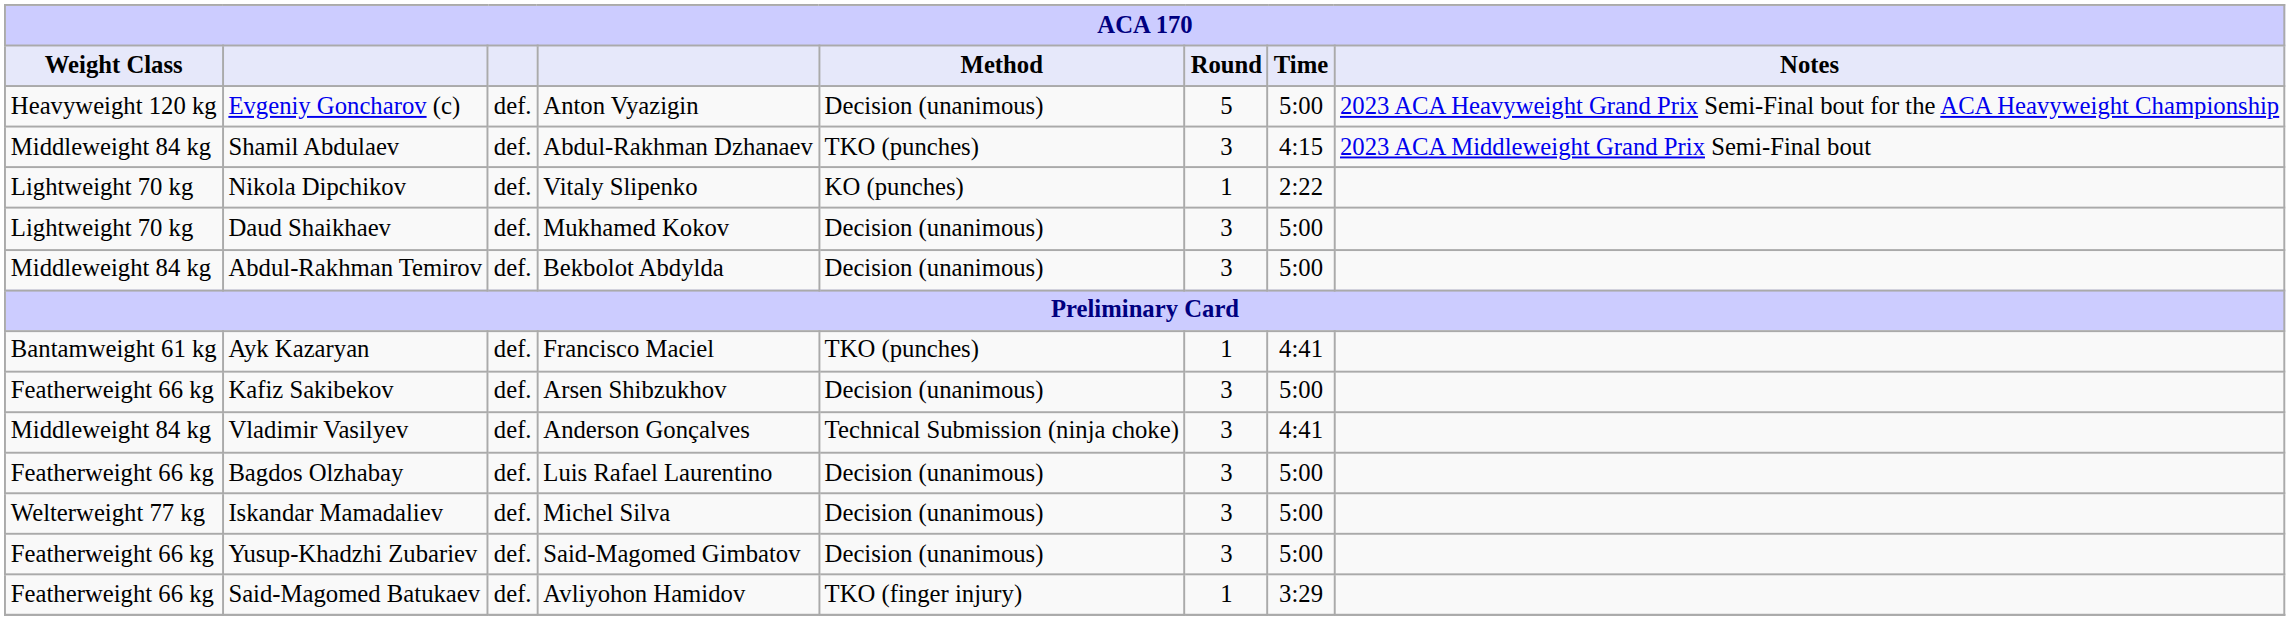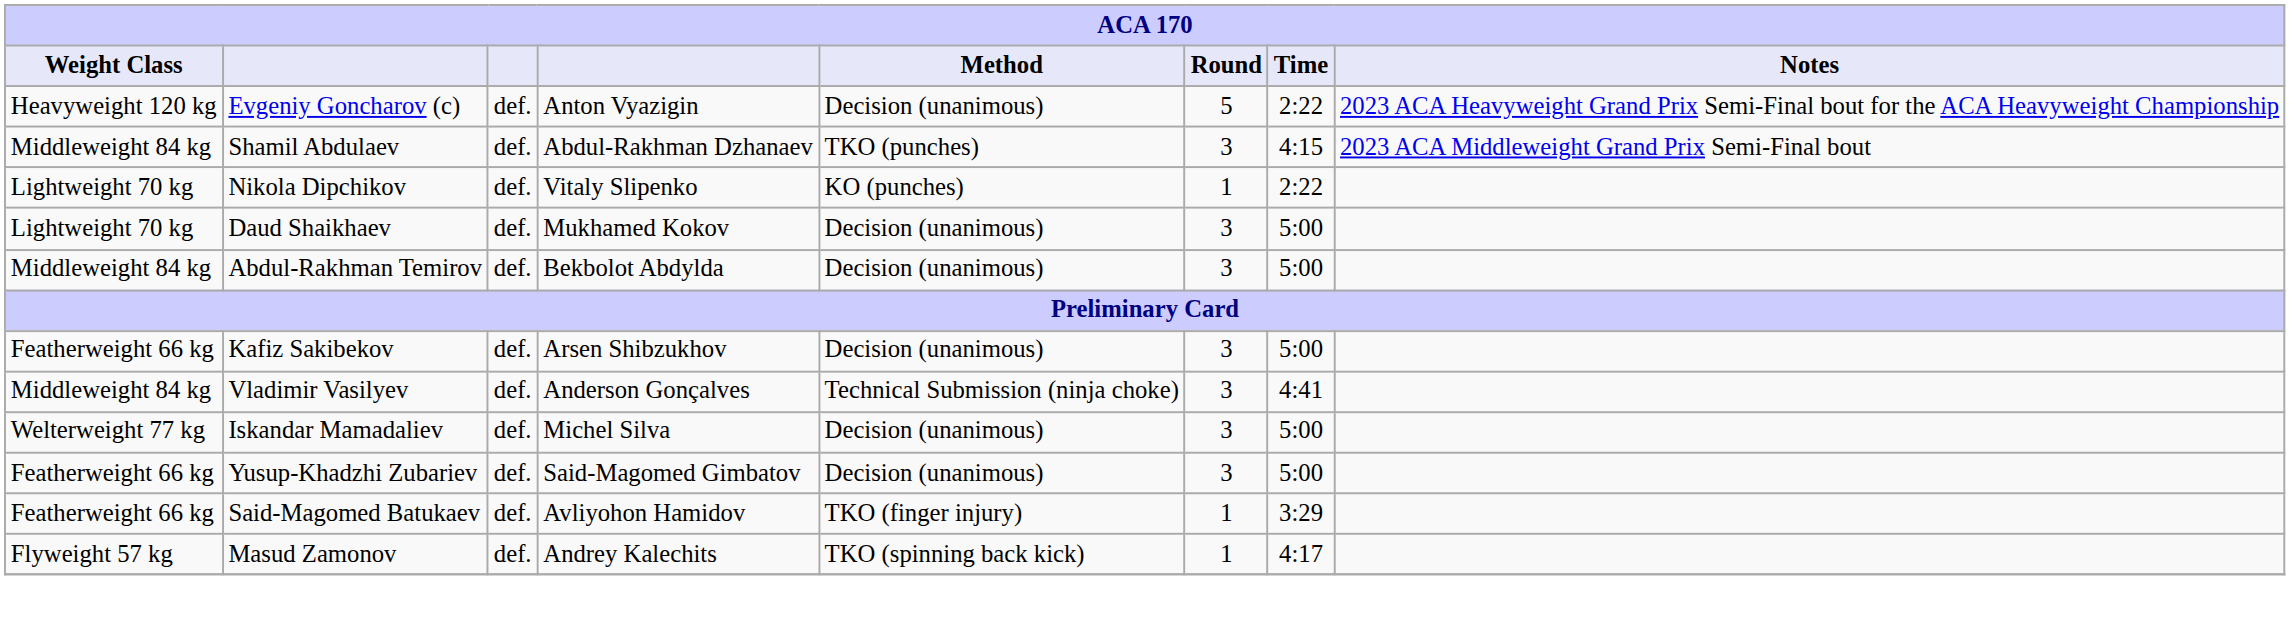 <table class="wikitable" style="font-size: 80%;">
 <tr>
 <th colspan="8" style="background-color: #ccf; color: #000080; text-align: center;"><strong>ACA 170</strong></th>
 </tr>
 <tr>
 <th colspan="1" style="background-color: #E6E8FA; color: #000000; text-align: center;">Weight Class</th>
 <th colspan="1" style="background-color: #E6E8FA; color: #000000; text-align: center;"></th>
 <th colspan="1" style="background-color: #E6E8FA; color: #000000; text-align: center;"></th>
 <th colspan="1" style="background-color: #E6E8FA; color: #000000; text-align: center;"></th>
 <th colspan="1" style="background-color: #E6E8FA; color: #000000; text-align: center;">Method</th>
 <th colspan="1" style="background-color: #E6E8FA; color: #000000; text-align: center;">Round</th>
 <th colspan="1" style="background-color: #E6E8FA; color: #000000; text-align: center;">Time</th>
 <th colspan="1" style="background-color: #E6E8FA; color: #000000; text-align: center;">Notes</th>
 </tr>
 <tr>
 <td>Heavyweight 120 kg</td>
 <td> <a href='#'>Evgeniy Goncharov</a> (c)</td>
 <td>def.</td>
 <td> Anton Vyazigin</td>
 <td>Decision (unanimous)</td>
 <td align=center>5</td>
-<td align=center>5:00</td>
+<td align=center>2:22</td>
 <td><a href='#'>2023 ACA Heavyweight Grand Prix</a> Semi-Final bout for the <a href='#'>ACA Heavyweight Championship</a></td>
 </tr>
 <tr>
 <td>Middleweight 84 kg</td>
 <td> Shamil Abdulaev</td>
 <td>def.</td>
 <td> Abdul-Rakhman Dzhanaev</td>
 <td>TKO (punches)</td>
 <td align=center>3</td>
 <td align=center>4:15</td>
 <td><a href='#'>2023 ACA Middleweight Grand Prix</a> Semi-Final bout</td>
 </tr>
 <tr>
 <td>Lightweight 70 kg</td>
 <td> Nikola Dipchikov</td>
 <td>def.</td>
 <td> Vitaly Slipenko</td>
 <td>KO (punches)</td>
 <td align=center>1</td>
 <td align=center>2:22</td>
 <td></td>
 </tr>
 <tr>
 <td>Lightweight 70 kg</td>
 <td> Daud Shaikhaev</td>
 <td>def.</td>
 <td> Mukhamed Kokov</td>
 <td>Decision (unanimous)</td>
 <td align=center>3</td>
 <td align=center>5:00</td>
 <td></td>
 </tr>
 <tr>
 <td>Middleweight 84 kg</td>
 <td> Abdul-Rakhman Temirov</td>
 <td>def.</td>
 <td> Bekbolot Abdylda</td>
 <td>Decision (unanimous)</td>
 <td align=center>3</td>
 <td align=center>5:00</td>
 <td></td>
 </tr>
 <tr>
 <th colspan="8" style="background-color: #ccf; color: #000080; text-align: center;"><strong>Preliminary Card</strong></th>
 </tr>
 <tr>
-<td>Bantamweight 61 kg</td>
-<td> Ayk Kazaryan</td>
-<td>def.</td>
-<td> Francisco Maciel</td>
-<td>TKO (punches)</td>
-<td align=center>1</td>
-<td align=center>4:41</td>
-<td></td>
-</tr>
-<tr>
 <td>Featherweight 66 kg</td>
 <td> Kafiz Sakibekov</td>
 <td>def.</td>
 <td> Arsen Shibzukhov</td>
 <td>Decision (unanimous)</td>
 <td align=center>3</td>
 <td align=center>5:00</td>
 <td></td>
 </tr>
 <tr>
 <td>Middleweight 84 kg</td>
 <td> Vladimir Vasilyev</td>
 <td>def.</td>
 <td> Anderson Gonçalves</td>
 <td>Technical Submission (ninja choke)</td>
 <td align=center>3</td>
 <td align=center>4:41</td>
-<td></td>
-</tr>
-<tr>
-<td>Featherweight 66 kg</td>
-<td> Bagdos Olzhabay</td>
-<td>def.</td>
-<td> Luis Rafael Laurentino</td>
-<td>Decision (unanimous)</td>
-<td align=center>3</td>
-<td align=center>5:00</td>
 <td></td>
 </tr>
 <tr>
 <td>Welterweight 77 kg</td>
 <td> Iskandar Mamadaliev</td>
 <td>def.</td>
 <td> Michel Silva</td>
 <td>Decision (unanimous)</td>
 <td align=center>3</td>
 <td align=center>5:00</td>
 <td></td>
 </tr>
 <tr>
 <td>Featherweight 66 kg</td>
 <td> Yusup-Khadzhi Zubariev</td>
 <td>def.</td>
 <td> Said-Magomed Gimbatov</td>
 <td>Decision (unanimous)</td>
 <td align=center>3</td>
 <td align=center>5:00</td>
 <td></td>
 </tr>
 <tr>
 <td>Featherweight 66 kg</td>
 <td> Said-Magomed Batukaev</td>
 <td>def.</td>
 <td> Avliyohon Hamidov</td>
 <td>TKO (finger injury)</td>
 <td align=center>1</td>
 <td align=center>3:29</td>
 <td></td>
 </tr>
 <tr>
+<td>Flyweight 57 kg</td>
+<td> Masud Zamonov</td>
+<td>def.</td>
+<td> Andrey Kalechits</td>
+<td>TKO (spinning back kick)</td>
+<td align=center>1</td>
+<td align=center>4:17</td>
+<td></td>
+</tr>
+<tr>
 </tr>
 </table>
